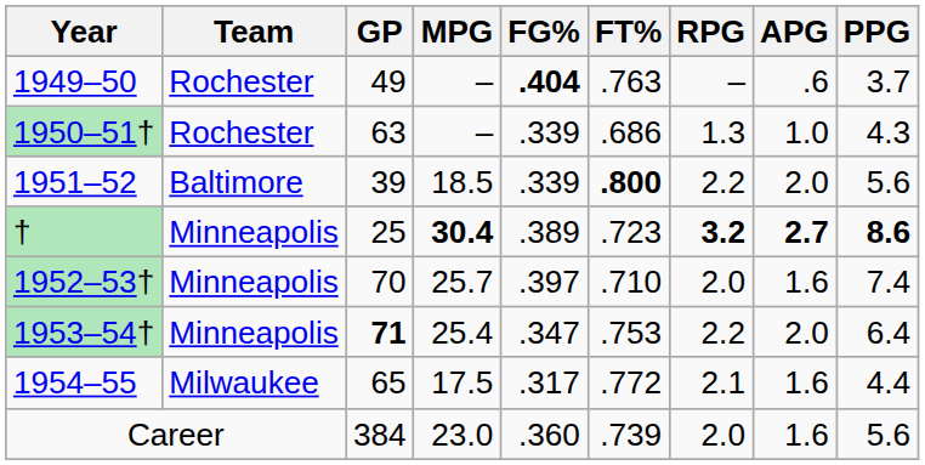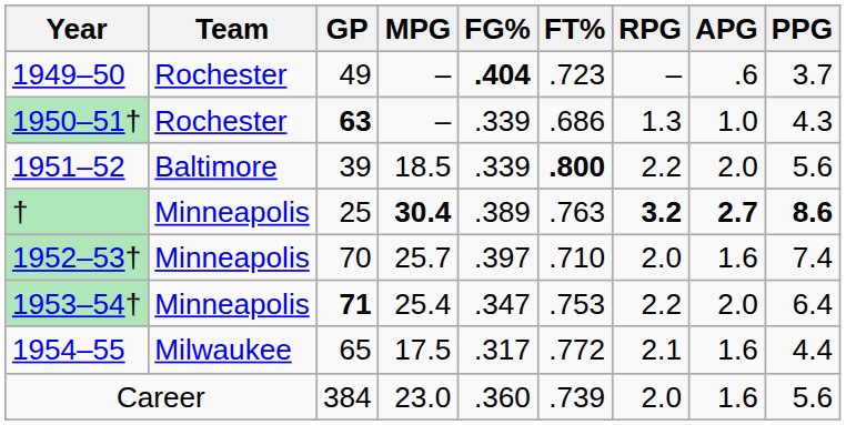 <table class="wikitable sortable" style="font-size:95%; text-align:right;">
 <tr>
 <th>Year</th>
 <th>Team</th>
 <th>GP</th>
 <th>MPG</th>
 <th>FG%</th>
 <th>FT%</th>
 <th>RPG</th>
 <th>APG</th>
 <th>PPG</th>
 </tr>
 <tr>
 <td style="text-align:left;"><a href='#'>1949–50</a></td>
 <td style="text-align:left;"><a href='#'>Rochester</a></td>
 <td>49</td>
 <td>–</td>
 <td><strong>.404</strong></td>
-<td>.763</td>
+<td>.723</td>
 <td>–</td>
 <td>.6</td>
 <td>3.7</td>
 </tr>
 <tr>
 <td style="text-align:left;background:#afe6ba;"><a href='#'>1950–51</a>†</td>
 <td style="text-align:left;"><a href='#'>Rochester</a></td>
-<td>63</td>
+<td><strong>63</strong></td>
 <td>–</td>
 <td>.339</td>
 <td>.686</td>
 <td>1.3</td>
 <td>1.0</td>
 <td>4.3</td>
 </tr>
 <tr>
 <td style="text-align:left;"><a href='#'>1951–52</a></td>
 <td style="text-align:left;"><a href='#'>Baltimore</a></td>
 <td>39</td>
 <td>18.5</td>
 <td>.339</td>
 <td><strong>.800</strong></td>
 <td>2.2</td>
 <td>2.0</td>
 <td>5.6</td>
 </tr>
 <tr>
 <td style="text-align:left;background:#afe6ba;">†</td>
 <td style="text-align:left;"><a href='#'>Minneapolis</a></td>
 <td>25</td>
 <td><strong>30.4</strong></td>
 <td>.389</td>
-<td>.723</td>
+<td>.763</td>
 <td><strong>3.2</strong></td>
 <td><strong>2.7</strong></td>
 <td><strong>8.6</strong></td>
 </tr>
 <tr>
 <td style="text-align:left;background:#afe6ba;"><a href='#'>1952–53</a>†</td>
 <td style="text-align:left;"><a href='#'>Minneapolis</a></td>
 <td>70</td>
 <td>25.7</td>
 <td>.397</td>
 <td>.710</td>
 <td>2.0</td>
 <td>1.6</td>
 <td>7.4</td>
 </tr>
 <tr>
 <td style="text-align:left;background:#afe6ba;"><a href='#'>1953–54</a>†</td>
 <td style="text-align:left;"><a href='#'>Minneapolis</a></td>
 <td><strong>71</strong></td>
 <td>25.4</td>
 <td>.347</td>
 <td>.753</td>
 <td>2.2</td>
 <td>2.0</td>
 <td>6.4</td>
 </tr>
 <tr>
 <td style="text-align:left;"><a href='#'>1954–55</a></td>
 <td style="text-align:left;"><a href='#'>Milwaukee</a></td>
 <td>65</td>
 <td>17.5</td>
 <td>.317</td>
 <td>.772</td>
 <td>2.1</td>
 <td>1.6</td>
 <td>4.4</td>
 </tr>
 <tr class="sortbottom">
 <td style="text-align:center;" colspan="2">Career</td>
 <td>384</td>
 <td>23.0</td>
 <td>.360</td>
 <td>.739</td>
 <td>2.0</td>
 <td>1.6</td>
 <td>5.6</td>
 </tr>
 </table>
